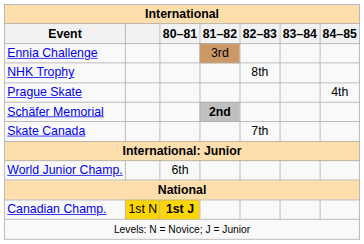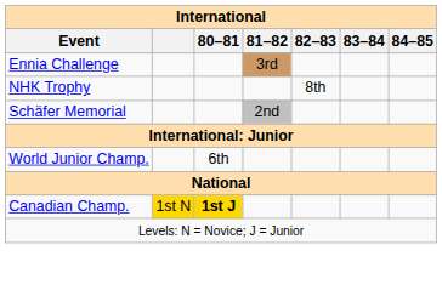 <table class="wikitable" style="text-align:center">
 <tr>
 <th style="background-color: #ffdead; " colspan=7 align=center>International</th>
 </tr>
 <tr>
 <th>Event</th>
 <th></th>
 <th>80–81</th>
 <th>81–82</th>
 <th>82–83</th>
 <th>83–84</th>
 <th>84–85</th>
 </tr>
 <tr>
 <td align=left><a href='#'>Ennia Challenge</a></td>
 <td></td>
 <td></td>
 <td bgcolor=cc9966>3rd</td>
 <td></td>
 <td></td>
 <td></td>
 </tr>
 <tr>
 <td align=left><a href='#'>NHK Trophy</a></td>
 <td></td>
 <td></td>
 <td></td>
 <td>8th</td>
 <td></td>
 <td></td>
 </tr>
 <tr>
-<td align=left><a href='#'>Prague Skate</a></td>
-<td></td>
-<td></td>
-<td></td>
-<td></td>
-<td></td>
-<td>4th</td>
-</tr>
-<tr>
 <td align=left><a href='#'>Schäfer Memorial</a></td>
 <td></td>
 <td></td>
-<td bgcolor=silver><strong>2nd</strong></td>
+<td bgcolor=silver>2nd</td>
 <td></td>
-<td></td>
-<td></td>
-</tr>
-<tr>
-<td align=left><a href='#'>Skate Canada</a></td>
-<td></td>
-<td></td>
-<td></td>
-<td>7th</td>
 <td></td>
 <td></td>
 </tr>
 <tr>
 <th style="background-color: #ffdead; " colspan=7 align=center>International: Junior</th>
 </tr>
 <tr>
 <td align=left><a href='#'>World Junior Champ.</a></td>
 <td></td>
 <td>6th</td>
 <td></td>
 <td></td>
 <td></td>
 <td></td>
 </tr>
 <tr>
 <th style="background-color: #ffdead; " colspan=7 align=center>National</th>
 </tr>
 <tr>
 <td align=left><a href='#'>Canadian Champ.</a></td>
 <td bgcolor=gold>1st N</td>
 <td bgcolor=gold><strong>1st J</strong></td>
 <td></td>
 <td></td>
 <td></td>
 <td></td>
 </tr>
 <tr>
 <td colspan=7 align=center><small> Levels: N = Novice; J = Junior </small></td>
 </tr>
 </table>
